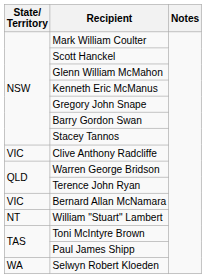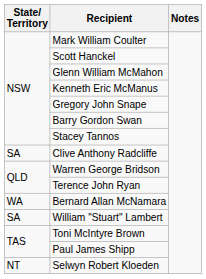 <table class="wikitable" style="font-size:95%;">
 <tr>
 <th>State/<br>Territory</th>
 <th>Recipient</th>
 <th>Notes</th>
 </tr>
 <tr>
 <td rowspan=7>NSW</td>
 <td>Mark William Coulter</td>
 <td rowspan=15></td>
 </tr>
 <tr>
 <td>Scott Hanckel</td>
 </tr>
 <tr>
 <td>Glenn William McMahon</td>
 </tr>
 <tr>
 <td>Kenneth Eric McManus</td>
 </tr>
 <tr>
 <td>Gregory John Snape</td>
 </tr>
 <tr>
 <td>Barry Gordon Swan </td>
 </tr>
 <tr>
 <td>Stacey Tannos</td>
 </tr>
 <tr>
-<td>VIC</td>
+<td>SA</td>
 <td>Clive Anthony Radcliffe</td>
 </tr>
 <tr>
 <td rowspan=2>QLD</td>
 <td>Warren George Bridson</td>
 </tr>
 <tr>
 <td>Terence John Ryan</td>
 </tr>
 <tr>
-<td>VIC</td>
+<td>WA</td>
 <td>Bernard Allan McNamara</td>
 </tr>
 <tr>
-<td>NT</td>
+<td>SA</td>
 <td>William "Stuart" Lambert</td>
 </tr>
 <tr>
 <td rowspan=2>TAS</td>
 <td>Toni McIntyre Brown</td>
 </tr>
 <tr>
 <td>Paul James Shipp</td>
 </tr>
 <tr>
-<td>WA</td>
+<td>NT</td>
 <td>Selwyn Robert Kloeden</td>
 </tr>
 </table>
